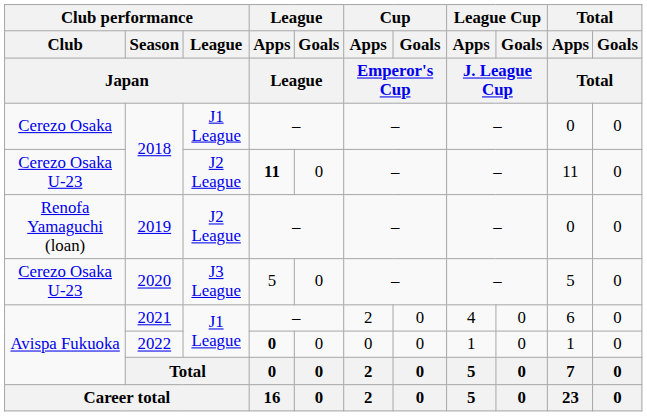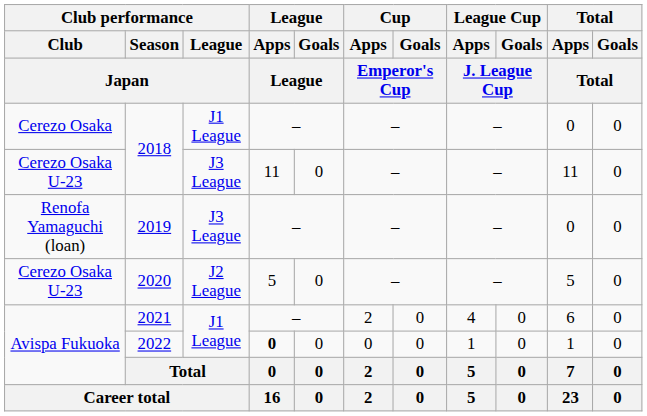 <table class="wikitable" style="text-align:center">
 <tr>
 <th colspan=3>Club performance</th>
 <th colspan=2>League</th>
 <th colspan=2>Cup</th>
 <th colspan=2>League Cup</th>
 <th colspan=2>Total</th>
 </tr>
 <tr>
 <th>Club</th>
 <th>Season</th>
 <th>League</th>
 <th>Apps</th>
 <th>Goals</th>
 <th>Apps</th>
 <th>Goals</th>
 <th>Apps</th>
 <th>Goals</th>
 <th>Apps</th>
 <th>Goals</th>
 </tr>
 <tr>
 <th colspan=3>Japan</th>
 <th colspan=2>League</th>
 <th colspan=2><a href='#'>Emperor's Cup</a></th>
 <th colspan=2><a href='#'>J. League Cup</a></th>
 <th colspan=2>Total</th>
 </tr>
 <tr>
 <td><a href='#'>Cerezo Osaka</a></td>
 <td rowspan="2"><a href='#'>2018</a></td>
 <td><a href='#'>J1 League</a></td>
 <td colspan="2">–</td>
 <td colspan="2">–</td>
 <td colspan="2">–</td>
 <td>0</td>
 <td>0</td>
 </tr>
 <tr>
 <td><a href='#'>Cerezo Osaka U-23</a></td>
-<td><a href='#'>J2 League</a></td>
-<td><strong>11</strong></td>
+<td><a href='#'>J3 League</a></td>
+<td>11</td>
 <td>0</td>
 <td colspan="2">–</td>
 <td colspan="2">–</td>
 <td>11</td>
 <td>0</td>
 </tr>
 <tr>
 <td><a href='#'>Renofa Yamaguchi</a> (loan)</td>
 <td><a href='#'>2019</a></td>
-<td><a href='#'>J2 League</a></td>
+<td><a href='#'>J3 League</a></td>
 <td colspan="2">–</td>
 <td colspan="2">–</td>
 <td colspan="2">–</td>
 <td>0</td>
 <td>0</td>
 </tr>
 <tr>
 <td><a href='#'>Cerezo Osaka U-23</a></td>
 <td><a href='#'>2020</a></td>
-<td><a href='#'>J3 League</a></td>
+<td><a href='#'>J2 League</a></td>
 <td>5</td>
 <td>0</td>
 <td colspan="2">–</td>
 <td colspan="2">–</td>
 <td>5</td>
 <td>0</td>
 </tr>
 <tr>
 <td rowspan="3"><a href='#'>Avispa Fukuoka</a></td>
 <td><a href='#'>2021</a></td>
 <td rowspan="2"><a href='#'>J1 League</a></td>
 <td colspan="2">–</td>
 <td>2</td>
 <td>0</td>
 <td>4</td>
 <td>0</td>
 <td>6</td>
 <td>0</td>
 </tr>
 <tr>
 <td><a href='#'>2022</a></td>
 <td><strong>0</strong></td>
 <td>0</td>
 <td>0</td>
 <td>0</td>
 <td>1</td>
 <td>0</td>
 <td>1</td>
 <td>0</td>
 </tr>
 <tr>
 <th colspan="2">Total</th>
 <th>0</th>
 <th>0</th>
 <th>2</th>
 <th>0</th>
 <th>5</th>
 <th>0</th>
 <th>7</th>
 <th>0</th>
 </tr>
 <tr>
 <th colspan=3>Career total</th>
 <th>16</th>
 <th>0</th>
 <th>2</th>
 <th>0</th>
 <th>5</th>
 <th>0</th>
 <th>23</th>
 <th>0</th>
 </tr>
 </table>
